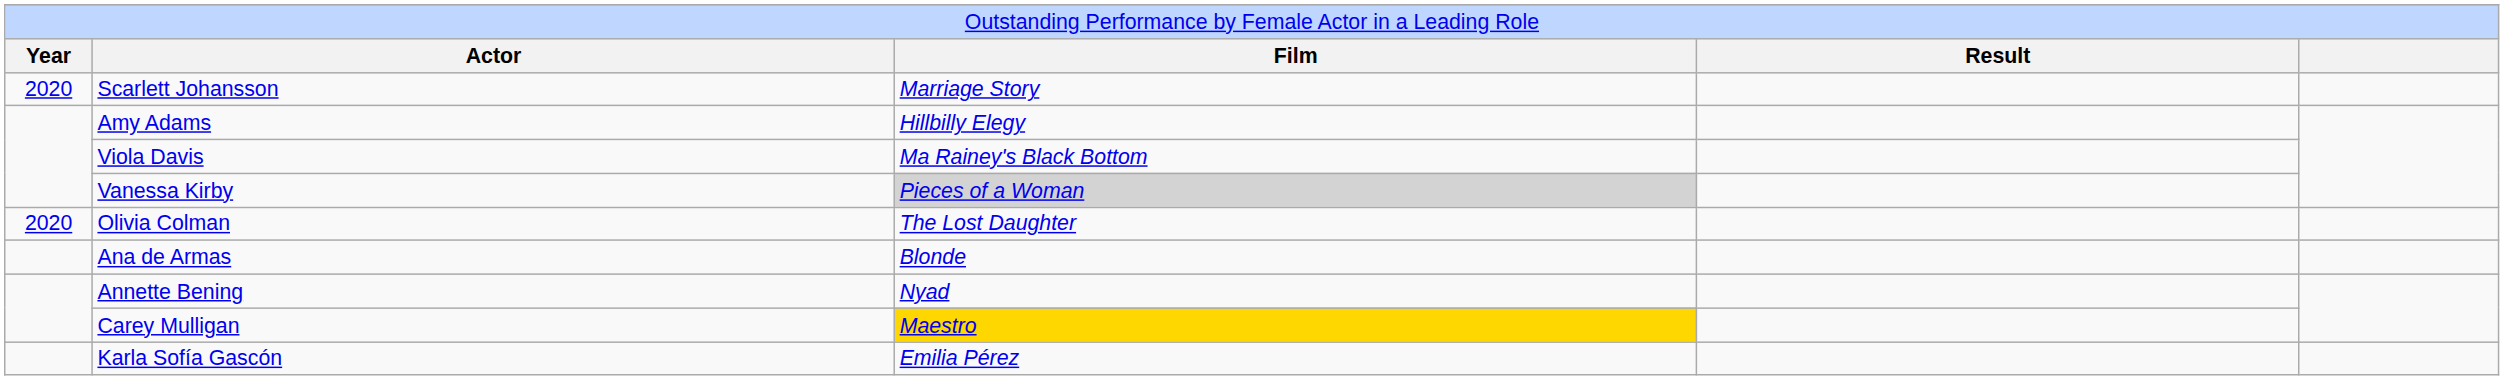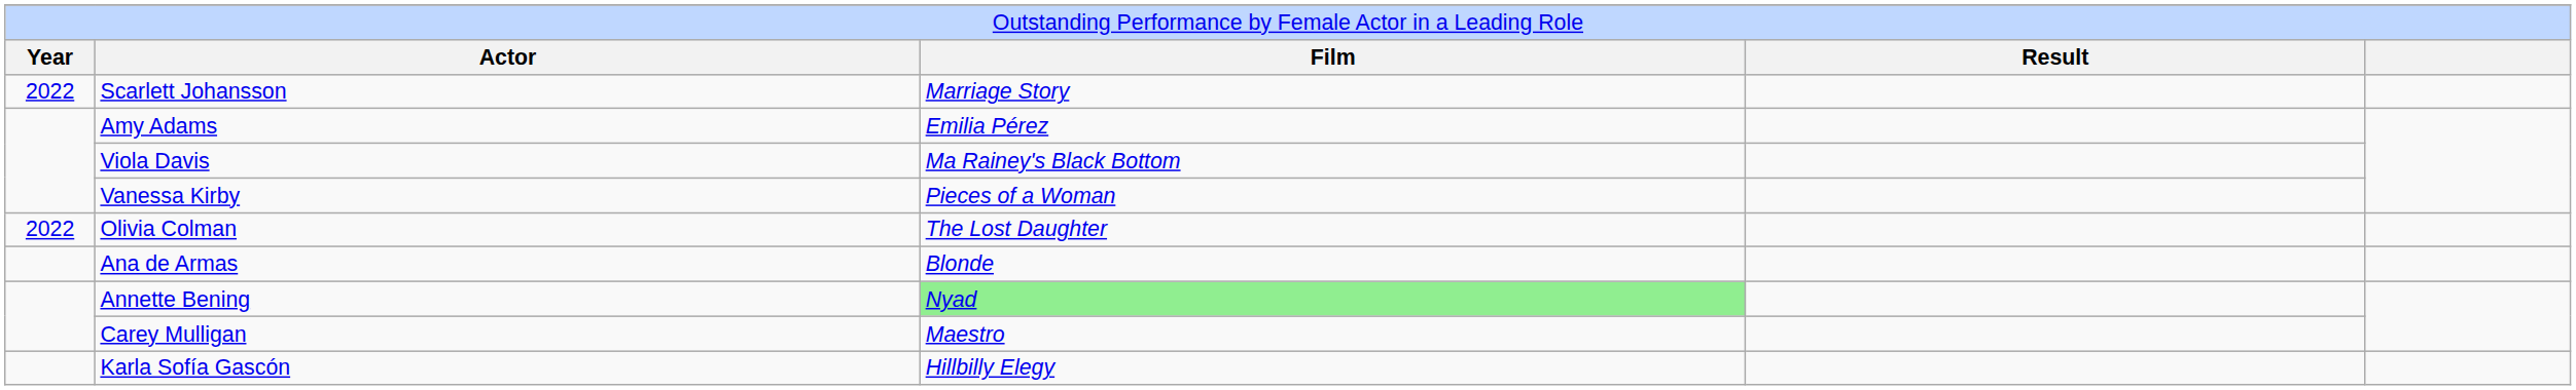 <table class="wikitable plainrowheaders" style="font-size: 90%" width=85%>
 <tr>
 </tr>
 <tr ---- bgcolor="#bfd7ff">
 <td colspan=6 align=center><a href='#'>Outstanding Performance by Female Actor in a Leading Role</a></td>
 </tr>
 <tr ---- bgcolor="#ebf5ff">
 <th scope="col" style="width:2%;">Year</th>
 <th scope="col" style="width:20%;">Actor</th>
 <th scope="col" style="width:20%;">Film</th>
 <th scope="col" style="width:15%;">Result</th>
 <th scope="col" class="unsortable" style="width:5%;"></th>
 </tr>
 <tr>
-<td style="text-align: center;"><a href='#'>2020</a></td>
+<td style="text-align: center;"><a href='#'>2022</a></td>
 <td><a href='#'>Scarlett Johansson</a></td>
 <td><em><a href='#'>Marriage Story</a></em></td>
 <td></td>
 <td style="text-align: center;"></td>
 </tr>
 <tr>
 <td rowspan="3"></td>
 <td><a href='#'>Amy Adams</a></td>
-<td><em><a href='#'>Hillbilly Elegy</a></em></td>
+<td><em><a href='#'>Emilia Pérez</a></em></td>
 <td></td>
 <td align="center" rowspan="3"></td>
 </tr>
 <tr>
 <td><a href='#'>Viola Davis</a></td>
 <td><em><a href='#'>Ma Rainey's Black Bottom</a></em></td>
 <td></td>
 </tr>
 <tr>
 <td><a href='#'>Vanessa Kirby</a></td>
-<td style="background: lightgrey;"><em><a href='#'>Pieces of a Woman</a></em></td>
+<td><em><a href='#'>Pieces of a Woman</a></em></td>
 <td></td>
 </tr>
 <tr>
-<td style="text-align: center;"><a href='#'>2020</a></td>
+<td style="text-align: center;"><a href='#'>2022</a></td>
 <td><a href='#'>Olivia Colman</a></td>
 <td><em><a href='#'>The Lost Daughter</a></em></td>
 <td></td>
 <td style="text-align: center;"></td>
 </tr>
 <tr>
 <td></td>
 <td><a href='#'>Ana de Armas</a></td>
 <td><em><a href='#'>Blonde</a></em></td>
 <td></td>
 <td align=center></td>
 </tr>
 <tr>
 <td rowspan=2></td>
 <td><a href='#'>Annette Bening</a></td>
-<td><em><a href='#'>Nyad</a></em></td>
+<td style="background: lightgreen;"><em><a href='#'>Nyad</a></em></td>
 <td></td>
 <td rowspan=2 align=center></td>
 </tr>
 <tr>
 <td><a href='#'>Carey Mulligan</a></td>
-<td style="background: gold;"><em><a href='#'>Maestro</a></em></td>
+<td><em><a href='#'>Maestro</a></em></td>
 <td></td>
 </tr>
 <tr>
 <td></td>
 <td><a href='#'>Karla Sofía Gascón</a></td>
-<td><em><a href='#'>Emilia Pérez</a></em></td>
+<td><em><a href='#'>Hillbilly Elegy</a></em></td>
 <td></td>
 <td align=center></td>
 </tr>
 </table>
